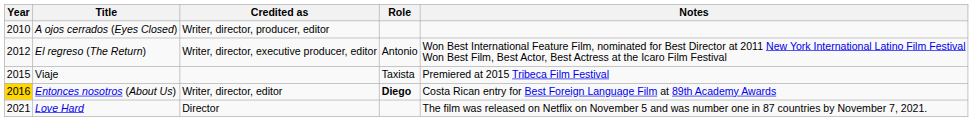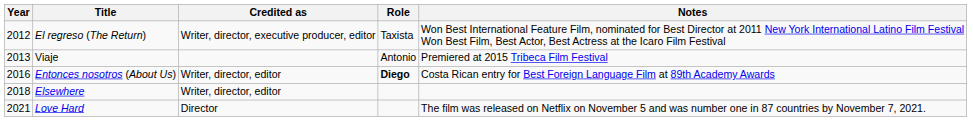 <table class="wikitable">
 <tr>
 <th>Year</th>
 <th>Title</th>
 <th>Credited as</th>
 <th>Role</th>
 <th>Notes</th>
 </tr>
 <tr>
-<td style="text-align:center;">2010</td>
-<td style="text-align:left;"><em>A ojos cerrados</em> (<em>Eyes Closed</em>)</td>
-<td style="text-align:left;">Writer, director, producer, editor</td>
-<td style="text-align:left;"></td>
-<td style="text-align:left;"></td>
-</tr>
-<tr>
 <td style="text-align:center;">2012</td>
 <td style="text-align:left;"><em>El regreso</em> (<em>The Return</em>)</td>
 <td style="text-align:left;">Writer, director, executive producer, editor</td>
-<td style="text-align:left;">Antonio</td>
+<td style="text-align:left;">Taxista</td>
 <td style="text-align:left;">Won Best International Feature Film, nominated for Best Director at 2011 <a href='#'>New York International Latino Film Festival</a> <br> Won Best Film, Best Actor, Best Actress at the Icaro Film Festival</td>
 </tr>
 <tr>
-<td style="text-align:center;">2015</td>
+<td style="text-align:center;">2013</td>
 <td style="text-align:left;">Viaje</td>
 <td style="text-align:left;"></td>
-<td style="text-align:left;">Taxista</td>
+<td style="text-align:left;">Antonio</td>
 <td style="text-align:left;">Premiered at 2015 <a href='#'>Tribeca Film Festival</a></td>
 </tr>
 <tr>
-<td style="background: gold; text-align:center;">2016</td>
+<td style="text-align:center;">2016</td>
 <td style="text-align:left;"><em><a href='#'>Entonces nosotros</a></em> (<em>About Us</em>)</td>
 <td style="text-align:left;">Writer, director, editor</td>
 <td style="text-align:left;"><strong>Diego</strong></td>
 <td style="text-align:left;">Costa Rican entry for <a href='#'>Best Foreign Language Film</a> at <a href='#'>89th Academy Awards</a></td>
+</tr>
+<tr>
+<td style="text-align:center;">2018</td>
+<td style="text-align:left;"><em><a href='#'>Elsewhere</a></em></td>
+<td style="text-align:left;">Writer, director, editor</td>
+<td style="text-align:left;"></td>
+<td style="text-align:left;"></td>
 </tr>
 <tr>
 <td style="text-align:center;">2021</td>
 <td style="text-align:left;"><em><a href='#'>Love Hard</a></em></td>
 <td style="text-align:left;">Director</td>
 <td style="text-align:left;"></td>
 <td style="text-align:left;">The film was released on Netflix on November 5 and was number one in 87 countries by November 7, 2021.</td>
 </tr>
 </table>
